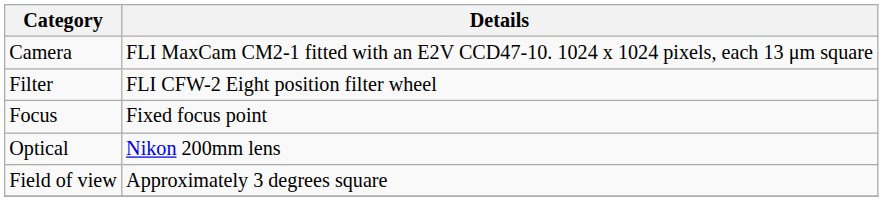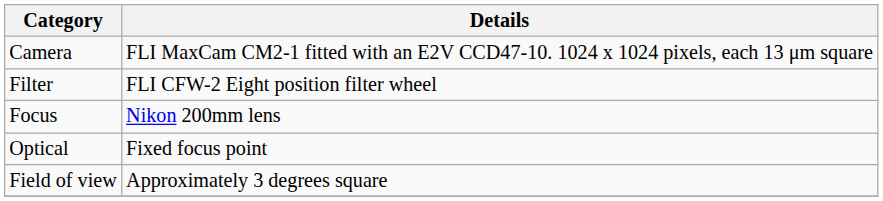 <table class="wikitable">
 <tr>
 <th>Category</th>
 <th>Details</th>
 </tr>
 <tr>
 <td>Camera</td>
 <td>FLI MaxCam CM2-1 fitted with an E2V CCD47-10. 1024 x 1024 pixels, each 13 μm square</td>
 </tr>
 <tr>
 <td>Filter</td>
 <td>FLI CFW-2 Eight position filter wheel</td>
 </tr>
 <tr>
 <td>Focus</td>
-<td>Fixed focus point</td>
+<td><a href='#'>Nikon</a> 200mm lens</td>
 </tr>
 <tr>
 <td>Optical</td>
-<td><a href='#'>Nikon</a> 200mm lens</td>
+<td>Fixed focus point</td>
 </tr>
 <tr>
 <td>Field of view</td>
 <td>Approximately 3 degrees square</td>
 </tr>
 <tr>
 </tr>
 </table>
